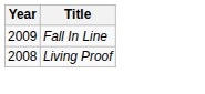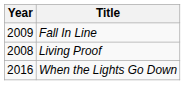 <table class="wikitable">
 <tr>
 <th>Year</th>
 <th>Title</th>
 </tr>
 <tr>
 <td>2009</td>
 <td><em>Fall In Line</em></td>
 </tr>
 <tr>
 <td>2008</td>
 <td><em>Living Proof</em></td>
 </tr>
+<tr>
+<td>2016</td>
+<td><em>When the Lights Go Down</em></td>
+</tr>
 </table>
